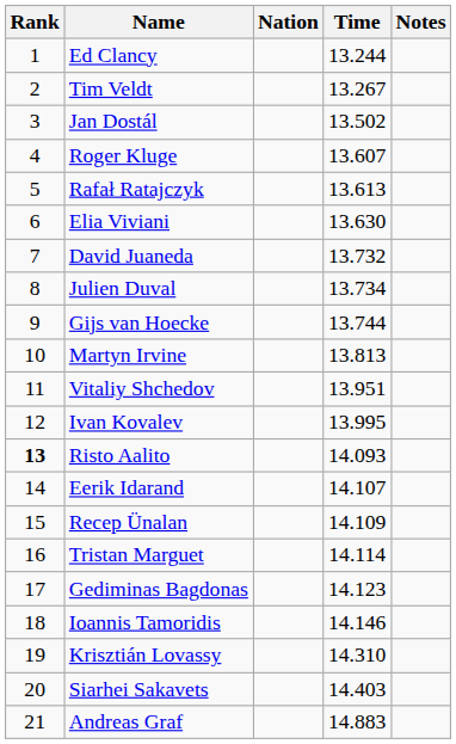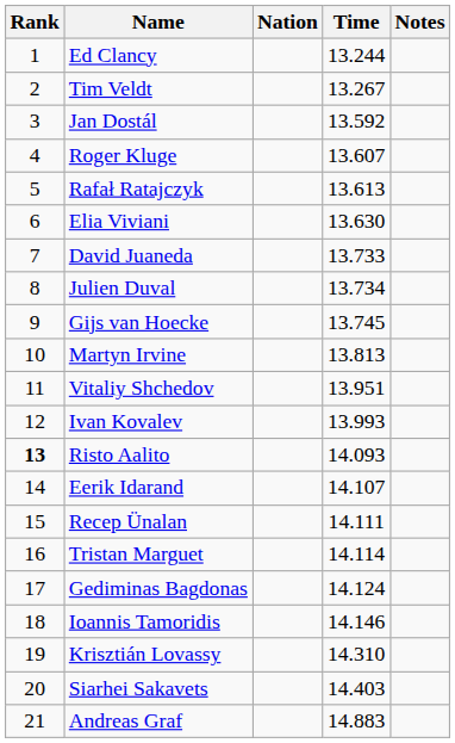 <table class="wikitable sortable" style="text-align:center">
 <tr>
 <th>Rank</th>
 <th>Name</th>
 <th>Nation</th>
 <th>Time</th>
 <th>Notes</th>
 </tr>
 <tr>
 <td>1</td>
 <td align=left><a href='#'>Ed Clancy</a></td>
 <td align=left></td>
 <td>13.244</td>
 <td></td>
 </tr>
 <tr>
 <td>2</td>
 <td align=left><a href='#'>Tim Veldt</a></td>
 <td align=left></td>
 <td>13.267</td>
 <td></td>
 </tr>
 <tr>
 <td>3</td>
 <td align=left><a href='#'>Jan Dostál</a></td>
 <td align=left></td>
-<td>13.502</td>
+<td>13.592</td>
 <td></td>
 </tr>
 <tr>
 <td>4</td>
 <td align=left><a href='#'>Roger Kluge</a></td>
 <td align=left></td>
 <td>13.607</td>
 <td></td>
 </tr>
 <tr>
 <td>5</td>
 <td align=left><a href='#'>Rafał Ratajczyk</a></td>
 <td align=left></td>
 <td>13.613</td>
 <td></td>
 </tr>
 <tr>
 <td>6</td>
 <td align=left><a href='#'>Elia Viviani</a></td>
 <td align=left></td>
 <td>13.630</td>
 <td></td>
 </tr>
 <tr>
 <td>7</td>
 <td align=left><a href='#'>David Juaneda</a></td>
 <td align=left></td>
-<td>13.732</td>
+<td>13.733</td>
 <td></td>
 </tr>
 <tr>
 <td>8</td>
 <td align=left><a href='#'>Julien Duval</a></td>
 <td align=left></td>
 <td>13.734</td>
 <td></td>
 </tr>
 <tr>
 <td>9</td>
 <td align=left><a href='#'>Gijs van Hoecke</a></td>
 <td align=left></td>
-<td>13.744</td>
+<td>13.745</td>
 <td></td>
 </tr>
 <tr>
 <td>10</td>
 <td align=left><a href='#'>Martyn Irvine</a></td>
 <td align=left></td>
 <td>13.813</td>
 <td></td>
 </tr>
 <tr>
 <td>11</td>
 <td align=left><a href='#'>Vitaliy Shchedov</a></td>
 <td align=left></td>
 <td>13.951</td>
 <td></td>
 </tr>
 <tr>
 <td>12</td>
 <td align=left><a href='#'>Ivan Kovalev</a></td>
 <td align=left></td>
-<td>13.995</td>
+<td>13.993</td>
 <td></td>
 </tr>
 <tr>
 <td><strong>13</strong></td>
 <td align=left><a href='#'>Risto Aalito</a></td>
 <td align=left></td>
 <td>14.093</td>
 <td></td>
 </tr>
 <tr>
 <td>14</td>
 <td align=left><a href='#'>Eerik Idarand</a></td>
 <td align=left></td>
 <td>14.107</td>
 <td></td>
 </tr>
 <tr>
 <td>15</td>
 <td align=left><a href='#'>Recep Ünalan</a></td>
 <td align=left></td>
-<td>14.109</td>
+<td>14.111</td>
 <td></td>
 </tr>
 <tr>
 <td>16</td>
 <td align=left><a href='#'>Tristan Marguet</a></td>
 <td align=left></td>
 <td>14.114</td>
 <td></td>
 </tr>
 <tr>
 <td>17</td>
 <td align=left><a href='#'>Gediminas Bagdonas</a></td>
 <td align=left></td>
-<td>14.123</td>
+<td>14.124</td>
 <td></td>
 </tr>
 <tr>
 <td>18</td>
 <td align=left><a href='#'>Ioannis Tamoridis</a></td>
 <td align=left></td>
 <td>14.146</td>
 <td></td>
 </tr>
 <tr>
 <td>19</td>
 <td align=left><a href='#'>Krisztián Lovassy</a></td>
 <td align=left></td>
 <td>14.310</td>
 <td></td>
 </tr>
 <tr>
 <td>20</td>
 <td align=left><a href='#'>Siarhei Sakavets</a></td>
 <td align=left></td>
 <td>14.403</td>
 <td></td>
 </tr>
 <tr>
 <td>21</td>
 <td align=left><a href='#'>Andreas Graf</a></td>
 <td align=left></td>
 <td>14.883</td>
 <td></td>
 </tr>
 </table>
